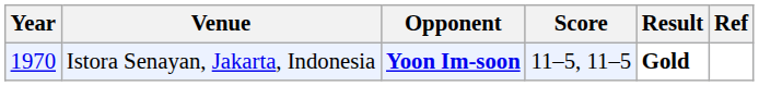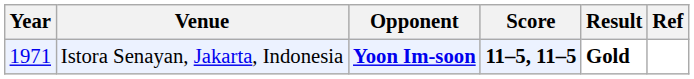 <table class="sortable wikitable" style="font-size: 90%;">
 <tr>
 <th>Year</th>
 <th>Venue</th>
 <th>Opponent</th>
 <th>Score</th>
 <th>Result</th>
 <th>Ref</th>
 </tr>
 <tr style="background:#ECF2FF">
-<td align="center"><a href='#'>1970</a></td>
+<td align="center"><a href='#'>1971</a></td>
 <td align="left">Istora Senayan, <a href='#'>Jakarta</a>, Indonesia</td>
 <td align="left"><strong> <a href='#'>Yoon Im-soon</a></strong></td>
-<td align="left">11–5, 11–5</td>
+<td align="left"><strong>11–5, 11–5</strong></td>
 <td style="text-align:left; background:white"> <strong>Gold</strong></td>
 <td style="text-align:center; background:white"></td>
 </tr>
 </table>
